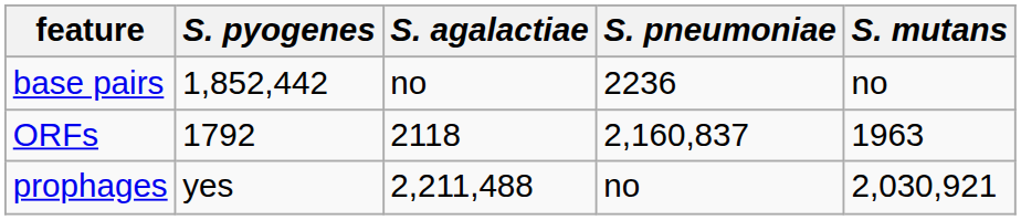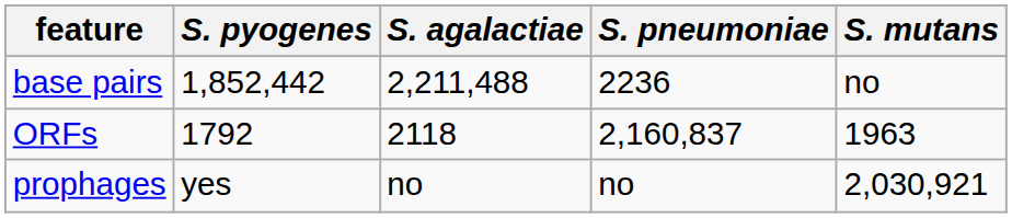 <table class="wikitable">
 <tr>
 <th>feature</th>
 <th><em>S. pyogenes</em></th>
 <th><em>S. agalactiae</em></th>
 <th><em>S. pneumoniae</em></th>
 <th><em>S. mutans</em></th>
 </tr>
 <tr>
 <td><a href='#'>base pairs</a></td>
 <td>1,852,442</td>
-<td>no</td>
+<td>2,211,488</td>
 <td>2236</td>
 <td>no</td>
 </tr>
 <tr>
 <td><a href='#'>ORFs</a></td>
 <td>1792</td>
 <td>2118</td>
 <td>2,160,837</td>
 <td>1963</td>
 </tr>
 <tr>
 <td><a href='#'>prophages</a></td>
 <td>yes</td>
-<td>2,211,488</td>
+<td>no</td>
 <td>no</td>
 <td>2,030,921</td>
 </tr>
 </table>
